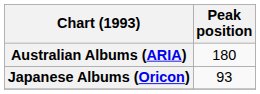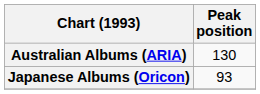 <table class="wikitable sortable plainrowheaders">
 <tr>
 <th>Chart (1993)</th>
 <th>Peak<br>position</th>
 </tr>
 <tr>
 <th scope="row">Australian Albums (<a href='#'>ARIA</a>)</th>
-<td align="center">180</td>
+<td align="center">130</td>
 </tr>
 <tr>
 <th scope="row">Japanese Albums (<a href='#'>Oricon</a>)</th>
 <td align="center">93</td>
 </tr>
 <tr>
 </tr>
 </table>
